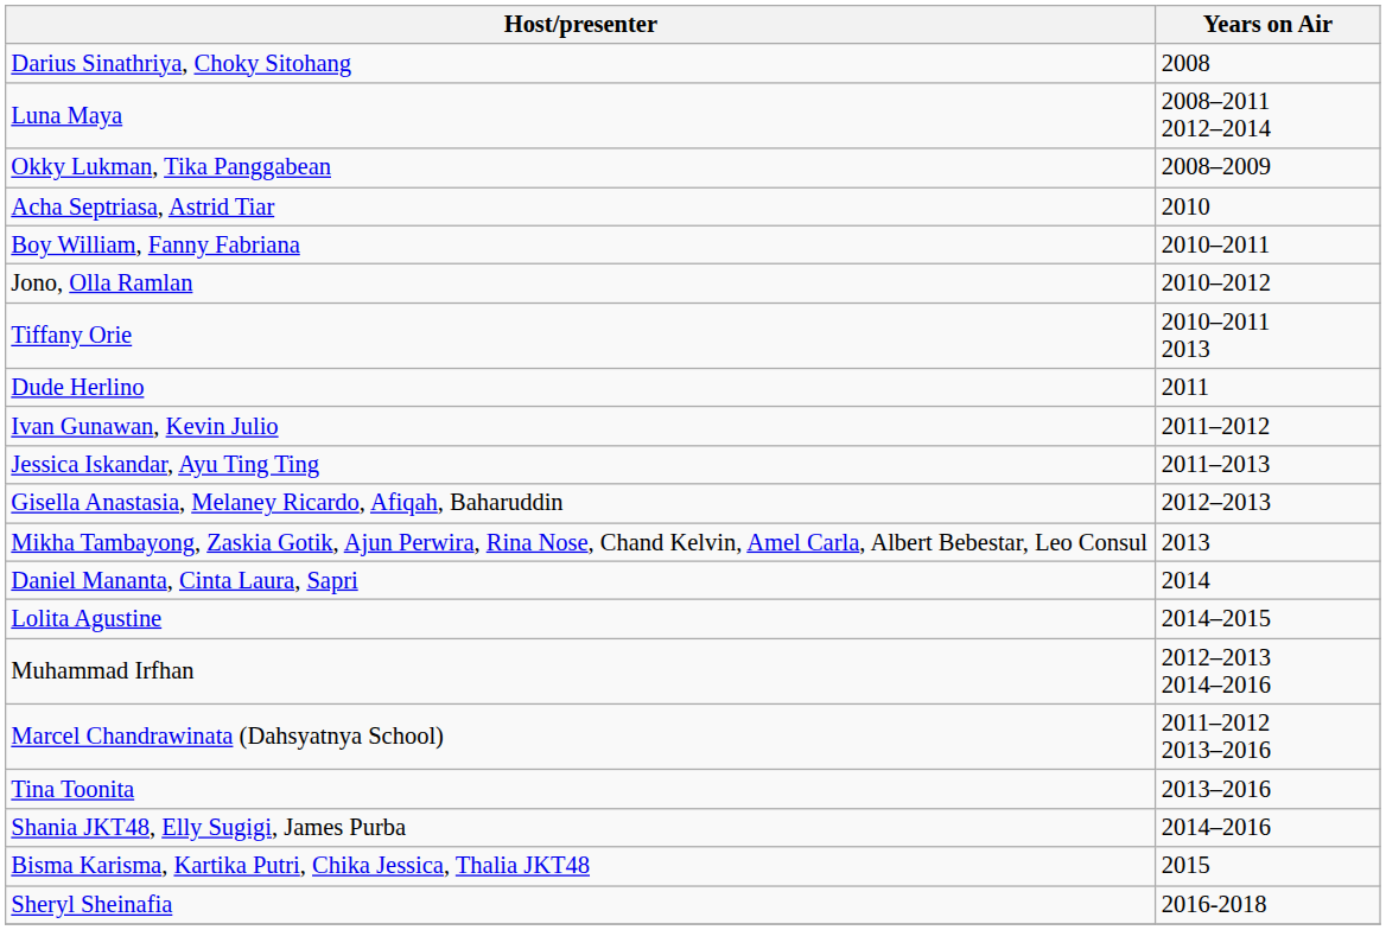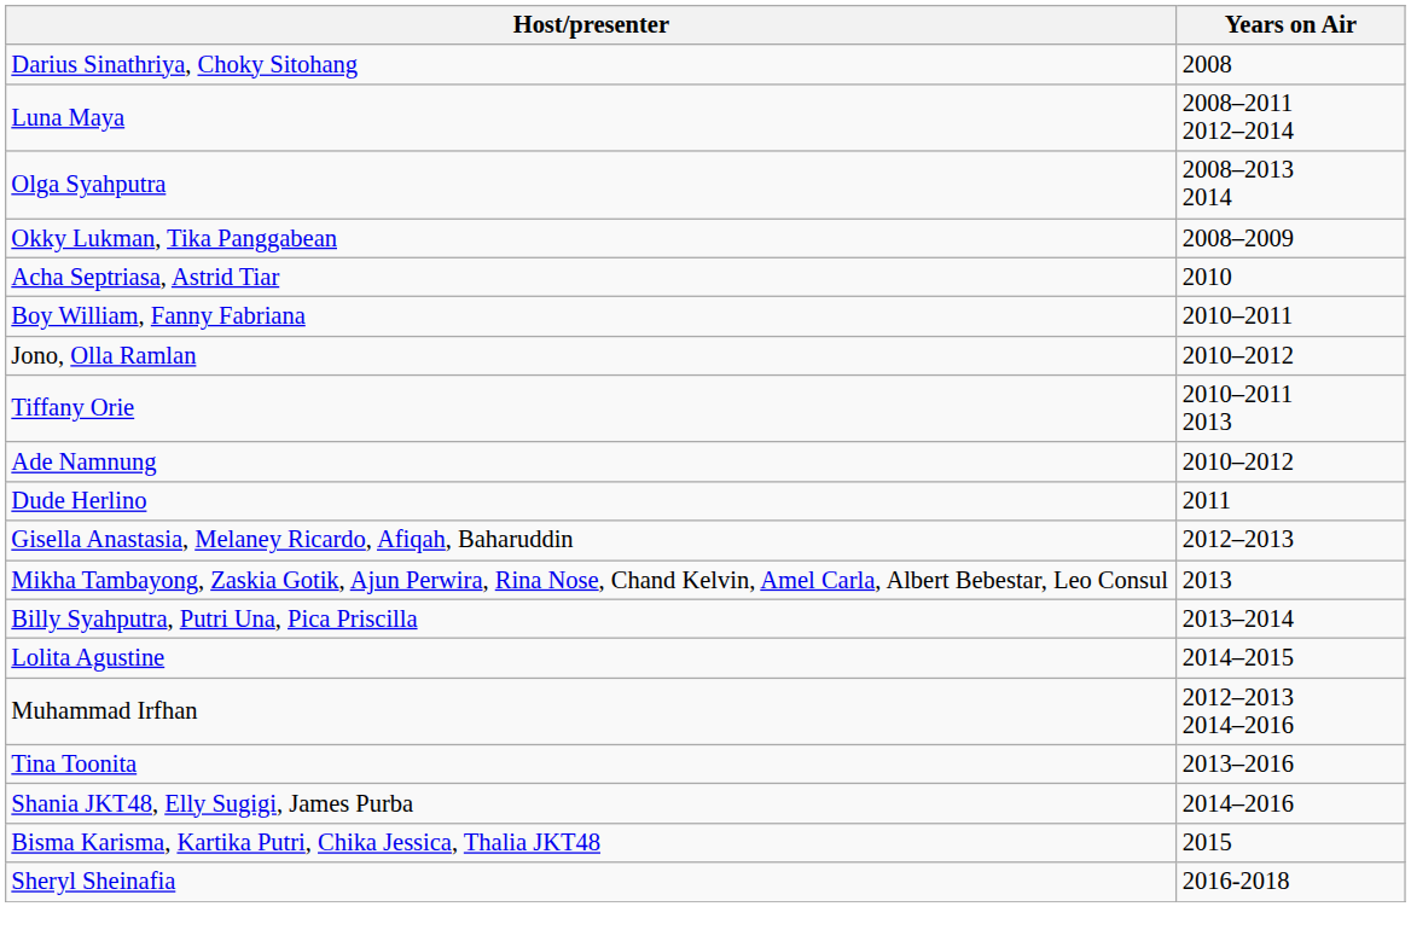 <table class="wikitable">
 <tr>
 <th style="width:750px;">Host/presenter</th>
 <th style="width:140px;">Years on Air</th>
 </tr>
 <tr>
 <td><a href='#'>Darius Sinathriya</a>, <a href='#'>Choky Sitohang</a></td>
 <td>2008</td>
 </tr>
 <tr>
 <td><a href='#'>Luna Maya</a></td>
 <td>2008–2011 <br> 2012–2014</td>
+</tr>
+<tr>
+<td><a href='#'>Olga Syahputra</a></td>
+<td>2008–2013 <br> 2014</td>
 </tr>
 <tr>
 <td><a href='#'>Okky Lukman</a>, <a href='#'>Tika Panggabean</a></td>
 <td>2008–2009</td>
 </tr>
 <tr>
 <td><a href='#'>Acha Septriasa</a>, <a href='#'>Astrid Tiar</a></td>
 <td>2010</td>
 </tr>
 <tr>
 <td><a href='#'>Boy William</a>, <a href='#'>Fanny Fabriana</a></td>
 <td>2010–2011</td>
 </tr>
 <tr>
 <td>Jono, <a href='#'>Olla Ramlan</a></td>
 <td>2010–2012</td>
 </tr>
 <tr>
 <td><a href='#'>Tiffany Orie</a></td>
 <td>2010–2011 <br> 2013</td>
 </tr>
 <tr>
+<td><a href='#'>Ade Namnung</a></td>
+<td>2010–2012</td>
+</tr>
+<tr>
 <td><a href='#'>Dude Herlino</a></td>
 <td>2011</td>
-</tr>
-<tr>
-<td><a href='#'>Ivan Gunawan</a>, <a href='#'>Kevin Julio</a></td>
-<td>2011–2012</td>
-</tr>
-<tr>
-<td><a href='#'>Jessica Iskandar</a>, <a href='#'>Ayu Ting Ting</a></td>
-<td>2011–2013</td>
 </tr>
 <tr>
 <td><a href='#'>Gisella Anastasia</a>, <a href='#'>Melaney Ricardo</a>, <a href='#'>Afiqah</a>, Baharuddin</td>
 <td>2012–2013</td>
 </tr>
 <tr>
 <td><a href='#'>Mikha Tambayong</a>, <a href='#'>Zaskia Gotik</a>, <a href='#'>Ajun Perwira</a>, <a href='#'>Rina Nose</a>, Chand Kelvin, <a href='#'>Amel Carla</a>, Albert Bebestar, Leo Consul</td>
 <td>2013</td>
 </tr>
 <tr>
-<td><a href='#'>Daniel Mananta</a>, <a href='#'>Cinta Laura</a>, <a href='#'>Sapri</a></td>
-<td>2014</td>
+<td><a href='#'>Billy Syahputra</a>, <a href='#'>Putri Una</a>, <a href='#'>Pica Priscilla</a></td>
+<td>2013–2014</td>
 </tr>
 <tr>
 <td><a href='#'>Lolita Agustine</a></td>
 <td>2014–2015</td>
 </tr>
 <tr>
 <td>Muhammad Irfhan</td>
 <td>2012–2013 <br> 2014–2016</td>
-</tr>
-<tr>
-<td><a href='#'>Marcel Chandrawinata</a> (Dahsyatnya School)</td>
-<td>2011–2012 <br> 2013–2016</td>
 </tr>
 <tr>
 <td><a href='#'>Tina Toonita</a></td>
 <td>2013–2016</td>
 </tr>
 <tr>
 <td><a href='#'>Shania JKT48</a>, <a href='#'>Elly Sugigi</a>, James Purba</td>
 <td>2014–2016</td>
 </tr>
 <tr>
 <td><a href='#'>Bisma Karisma</a>, <a href='#'>Kartika Putri</a>, <a href='#'>Chika Jessica</a>, <a href='#'>Thalia JKT48</a></td>
 <td>2015</td>
 </tr>
 <tr>
 <td><a href='#'>Sheryl Sheinafia</a></td>
 <td>2016-2018</td>
 </tr>
 <tr>
 </tr>
 </table>
